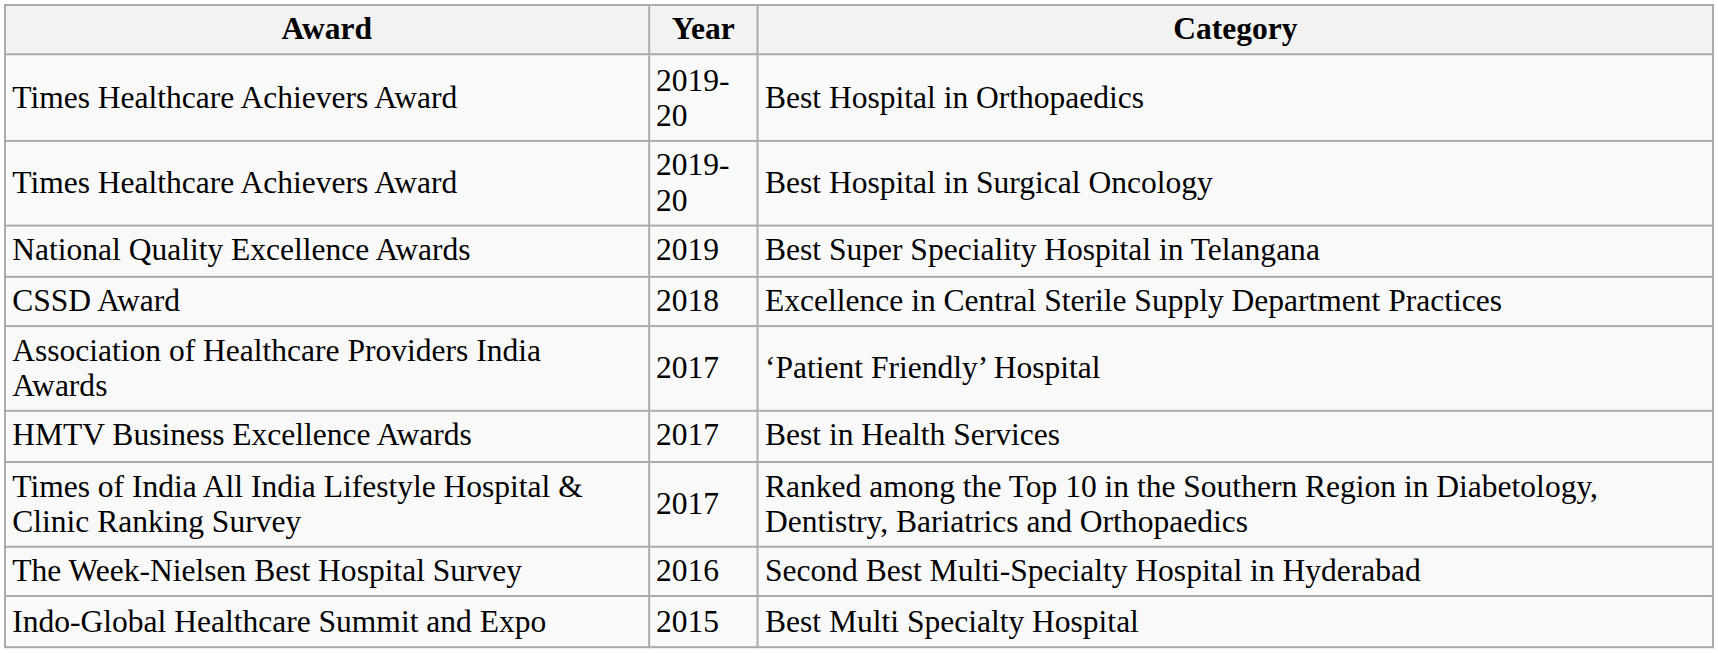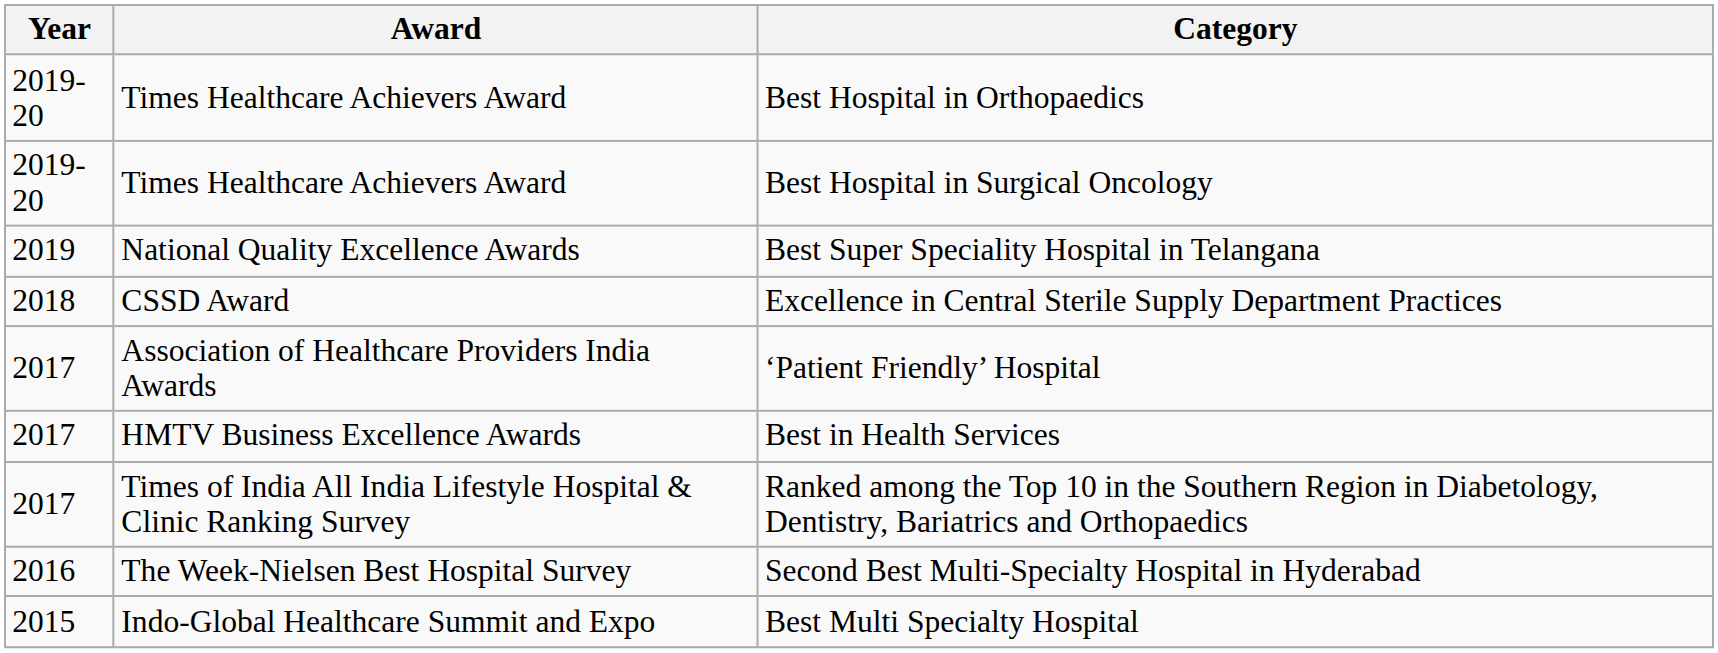 <table class="wikitable">
 <tr>
+<th>Year</th>
 <th>Award</th>
-<th>Year</th>
 <th>Category</th>
 </tr>
 <tr>
+<td>2019-20</td>
 <td>Times Healthcare Achievers Award</td>
-<td>2019-20</td>
 <td>Best Hospital in Orthopaedics</td>
 </tr>
 <tr>
+<td>2019-20</td>
 <td>Times Healthcare Achievers Award</td>
-<td>2019-20</td>
 <td>Best Hospital in Surgical Oncology</td>
 </tr>
 <tr>
+<td>2019</td>
 <td>National Quality Excellence Awards</td>
-<td>2019</td>
 <td>Best Super Speciality Hospital in Telangana</td>
 </tr>
 <tr>
+<td>2018</td>
 <td>CSSD Award</td>
-<td>2018</td>
 <td>Excellence in Central Sterile Supply Department Practices</td>
 </tr>
 <tr>
+<td>2017</td>
 <td>Association of Healthcare Providers India Awards</td>
-<td>2017</td>
 <td>‘Patient Friendly’ Hospital</td>
 </tr>
 <tr>
+<td>2017</td>
 <td>HMTV Business Excellence Awards</td>
-<td>2017</td>
 <td>Best in Health Services</td>
 </tr>
 <tr>
+<td>2017</td>
 <td>Times of India All India Lifestyle Hospital & Clinic Ranking Survey</td>
-<td>2017</td>
 <td>Ranked among the Top 10 in the Southern Region in Diabetology, Dentistry, Bariatrics and Orthopaedics</td>
 </tr>
 <tr>
+<td>2016</td>
 <td>The Week-Nielsen Best Hospital Survey</td>
-<td>2016</td>
 <td>Second Best Multi-Specialty Hospital in Hyderabad</td>
 </tr>
 <tr>
+<td>2015</td>
 <td>Indo-Global Healthcare Summit and Expo</td>
-<td>2015</td>
 <td>Best Multi Specialty Hospital</td>
 </tr>
 </table>
